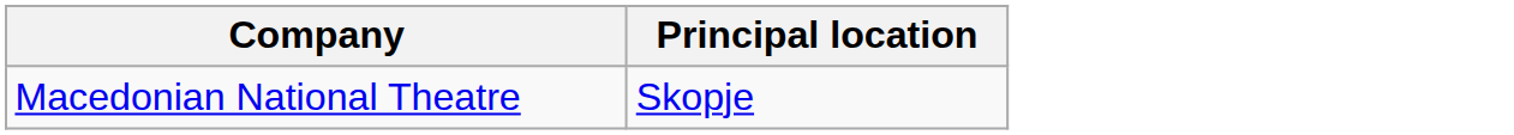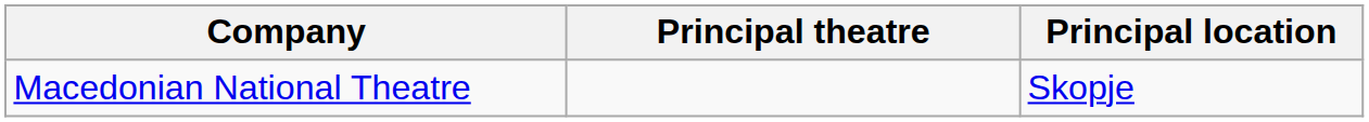 <table class="wikitable">
 <tr>
 <th width=250>Company</th>
+<th width=200>Principal theatre</th>
 <th width=150>Principal location</th>
 </tr>
 <tr>
 <td><a href='#'>Macedonian National Theatre</a></td>
+<td></td>
 <td><a href='#'>Skopje</a></td>
 </tr>
 </table>
